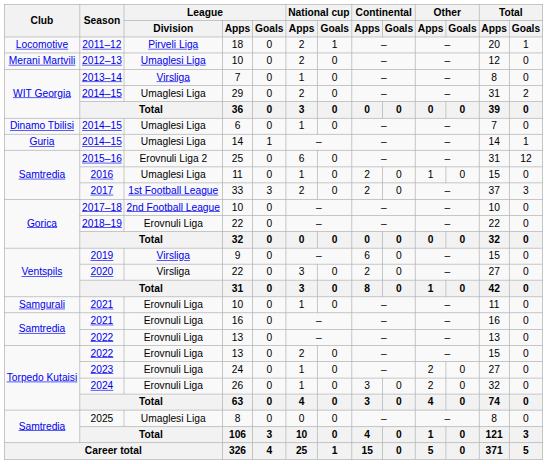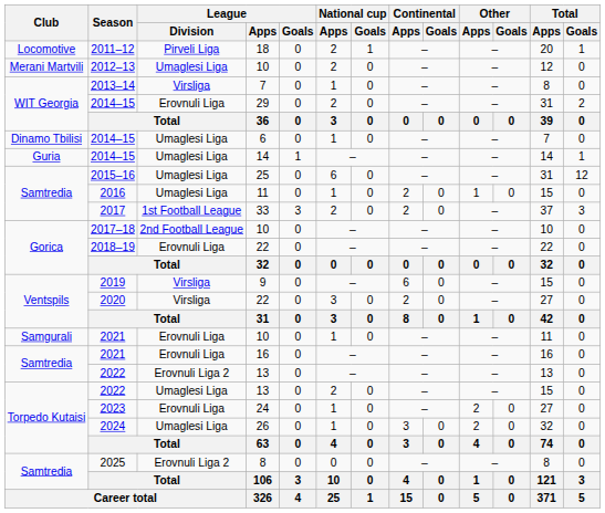 <table class="wikitable" style="text-align:center">
 <tr>
 <th rowspan="2">Club</th>
 <th rowspan="2">Season</th>
 <th colspan="3">League</th>
 <th colspan="2">National cup</th>
 <th colspan="2">Continental</th>
 <th colspan="2">Other</th>
 <th colspan="2">Total</th>
 </tr>
 <tr>
 <th>Division</th>
 <th>Apps</th>
 <th>Goals</th>
 <th>Apps</th>
 <th>Goals</th>
 <th>Apps</th>
 <th>Goals</th>
 <th>Apps</th>
 <th>Goals</th>
 <th>Apps</th>
 <th>Goals</th>
 </tr>
 <tr>
 <td><a href='#'>Locomotive</a></td>
 <td><a href='#'>2011–12</a></td>
 <td><a href='#'>Pirveli Liga</a></td>
 <td>18</td>
 <td>0</td>
 <td>2</td>
 <td>1</td>
 <td colspan="2">–</td>
 <td colspan="2">–</td>
 <td>20</td>
 <td>1</td>
 </tr>
 <tr>
 <td><a href='#'>Merani Martvili</a></td>
 <td><a href='#'>2012–13</a></td>
 <td><a href='#'>Umaglesi Liga</a></td>
 <td>10</td>
 <td>0</td>
 <td>2</td>
 <td>0</td>
 <td colspan="2">–</td>
 <td colspan="2">–</td>
 <td>12</td>
 <td>0</td>
 </tr>
 <tr>
 <td rowspan="3"><a href='#'>WIT Georgia</a></td>
 <td><a href='#'>2013–14</a></td>
 <td><a href='#'>Virsliga</a></td>
 <td>7</td>
 <td>0</td>
 <td>1</td>
 <td>0</td>
 <td colspan="2">–</td>
 <td colspan="2">–</td>
 <td>8</td>
 <td>0</td>
 </tr>
 <tr>
 <td><a href='#'>2014–15</a></td>
-<td>Umaglesi Liga</td>
+<td>Erovnuli Liga</td>
 <td>29</td>
 <td>0</td>
 <td>2</td>
 <td>0</td>
 <td colspan="2">–</td>
 <td colspan="2">–</td>
 <td>31</td>
 <td>2</td>
 </tr>
 <tr>
 <th colspan="2">Total</th>
 <th>36</th>
 <th>0</th>
 <th>3</th>
 <th>0</th>
 <th>0</th>
 <th>0</th>
 <th>0</th>
 <th>0</th>
 <th>39</th>
 <th>0</th>
 </tr>
 <tr>
 <td><a href='#'>Dinamo Tbilisi</a></td>
 <td><a href='#'>2014–15</a></td>
 <td>Umaglesi Liga</td>
 <td>6</td>
 <td>0</td>
 <td>1</td>
 <td>0</td>
 <td colspan="2">–</td>
 <td colspan="2">–</td>
 <td>7</td>
 <td>0</td>
 </tr>
 <tr>
 <td><a href='#'>Guria</a></td>
 <td><a href='#'>2014–15</a></td>
 <td>Umaglesi Liga</td>
 <td>14</td>
 <td>1</td>
 <td colspan="2">–</td>
 <td colspan="2">–</td>
 <td colspan="2">–</td>
 <td>14</td>
 <td>1</td>
 </tr>
 <tr>
 <td rowspan="3"><a href='#'>Samtredia</a></td>
 <td><a href='#'>2015–16</a></td>
-<td>Erovnuli Liga 2</td>
+<td>Umaglesi Liga</td>
 <td>25</td>
 <td>0</td>
 <td>6</td>
 <td>0</td>
 <td colspan="2">–</td>
 <td colspan="2">–</td>
 <td>31</td>
 <td>12</td>
 </tr>
 <tr>
 <td><a href='#'>2016</a></td>
 <td>Umaglesi Liga</td>
 <td>11</td>
 <td>0</td>
 <td>1</td>
 <td>0</td>
 <td>2</td>
 <td>0</td>
 <td>1</td>
 <td>0</td>
 <td>15</td>
 <td>0</td>
 </tr>
 <tr>
 <td><a href='#'>2017</a></td>
 <td><a href='#'>1st Football League</a></td>
 <td>33</td>
 <td>3</td>
 <td>2</td>
 <td>0</td>
 <td>2</td>
 <td>0</td>
 <td colspan="2">–</td>
 <td>37</td>
 <td>3</td>
 </tr>
 <tr>
 <td rowspan="3"><a href='#'>Gorica</a></td>
 <td><a href='#'>2017–18</a></td>
 <td><a href='#'>2nd Football League</a></td>
 <td>10</td>
 <td>0</td>
 <td colspan="2">–</td>
 <td colspan="2">–</td>
 <td colspan="2">–</td>
 <td>10</td>
 <td>0</td>
 </tr>
 <tr>
 <td><a href='#'>2018–19</a></td>
 <td>Erovnuli Liga</td>
 <td>22</td>
 <td>0</td>
 <td colspan="2">–</td>
 <td colspan="2">–</td>
 <td colspan="2">–</td>
 <td>22</td>
 <td>0</td>
 </tr>
 <tr>
 <th colspan="2">Total</th>
 <th>32</th>
 <th>0</th>
 <th>0</th>
 <th>0</th>
 <th>0</th>
 <th>0</th>
 <th>0</th>
 <th>0</th>
 <th>32</th>
 <th>0</th>
 </tr>
 <tr>
 <td rowspan="3"><a href='#'>Ventspils</a></td>
 <td><a href='#'>2019</a></td>
 <td><a href='#'>Virsliga</a></td>
 <td>9</td>
 <td>0</td>
 <td colspan="2">–</td>
 <td>6</td>
 <td>0</td>
 <td colspan="2">–</td>
 <td>15</td>
 <td>0</td>
 </tr>
 <tr>
 <td><a href='#'>2020</a></td>
 <td>Virsliga</td>
 <td>22</td>
 <td>0</td>
 <td>3</td>
 <td>0</td>
 <td>2</td>
 <td>0</td>
 <td colspan="2">–</td>
 <td>27</td>
 <td>0</td>
 </tr>
 <tr>
 <th colspan="2">Total</th>
 <th>31</th>
 <th>0</th>
 <th>3</th>
 <th>0</th>
 <th>8</th>
 <th>0</th>
 <th>1</th>
 <th>0</th>
 <th>42</th>
 <th>0</th>
 </tr>
 <tr>
 <td><a href='#'>Samgurali</a></td>
 <td><a href='#'>2021</a></td>
 <td>Erovnuli Liga</td>
 <td>10</td>
 <td>0</td>
 <td>1</td>
 <td>0</td>
 <td colspan="2">–</td>
 <td colspan="2">–</td>
 <td>11</td>
 <td>0</td>
 </tr>
 <tr>
 <td rowspan="2"><a href='#'>Samtredia</a></td>
 <td><a href='#'>2021</a></td>
 <td>Erovnuli Liga</td>
 <td>16</td>
 <td>0</td>
 <td colspan="2">–</td>
 <td colspan="2">–</td>
 <td colspan="2">–</td>
 <td>16</td>
 <td>0</td>
 </tr>
 <tr>
 <td><a href='#'>2022</a></td>
-<td>Erovnuli Liga</td>
+<td>Erovnuli Liga 2</td>
 <td>13</td>
 <td>0</td>
 <td colspan="2">–</td>
 <td colspan="2">–</td>
 <td colspan="2">–</td>
 <td>13</td>
 <td>0</td>
 </tr>
 <tr>
 <td rowspan="4"><a href='#'>Torpedo Kutaisi</a></td>
 <td><a href='#'>2022</a></td>
-<td>Erovnuli Liga</td>
+<td>Umaglesi Liga</td>
 <td>13</td>
 <td>0</td>
 <td>2</td>
 <td>0</td>
 <td colspan="2">–</td>
 <td colspan="2">–</td>
 <td>15</td>
 <td>0</td>
 </tr>
 <tr>
 <td><a href='#'>2023</a></td>
 <td>Erovnuli Liga</td>
 <td>24</td>
 <td>0</td>
 <td>1</td>
 <td>0</td>
 <td colspan="2">–</td>
 <td>2</td>
 <td>0</td>
 <td>27</td>
 <td>0</td>
 </tr>
 <tr>
 <td><a href='#'>2024</a></td>
-<td>Erovnuli Liga</td>
+<td>Umaglesi Liga</td>
 <td>26</td>
 <td>0</td>
 <td>1</td>
 <td>0</td>
 <td>3</td>
 <td>0</td>
 <td>2</td>
 <td>0</td>
 <td>32</td>
 <td>0</td>
 </tr>
 <tr>
 <th colspan="2">Total</th>
 <th>63</th>
 <th>0</th>
 <th>4</th>
 <th>0</th>
 <th>3</th>
 <th>0</th>
 <th>4</th>
 <th>0</th>
 <th>74</th>
 <th>0</th>
 </tr>
 <tr>
 <td rowspan="2"><a href='#'>Samtredia</a></td>
 <td>2025</td>
-<td>Umaglesi Liga</td>
+<td>Erovnuli Liga 2</td>
 <td>8</td>
 <td>0</td>
 <td>0</td>
 <td>0</td>
 <td colspan="2">–</td>
 <td colspan="2">–</td>
 <td>8</td>
 <td>0</td>
 </tr>
 <tr>
 <th colspan="2">Total</th>
 <th>106</th>
 <th>3</th>
 <th>10</th>
 <th>0</th>
 <th>4</th>
 <th>0</th>
 <th>1</th>
 <th>0</th>
 <th>121</th>
 <th>3</th>
 </tr>
 <tr>
 <th colspan="3">Career total</th>
 <th>326</th>
 <th>4</th>
 <th>25</th>
 <th>1</th>
 <th>15</th>
 <th>0</th>
 <th>5</th>
 <th>0</th>
 <th>371</th>
 <th>5</th>
 </tr>
 </table>
